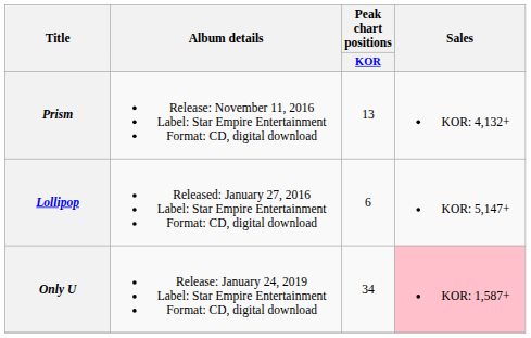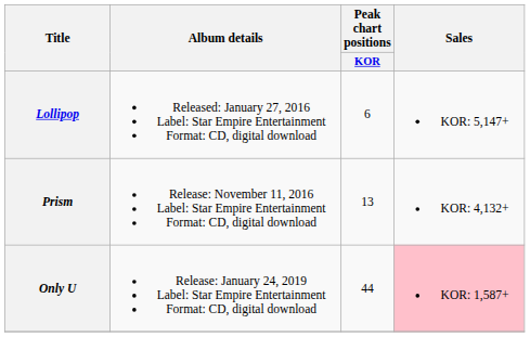 <table class="wikitable plainrowheaders" style="text-align:center;">
 <tr>
 <th rowspan="2" style="width:8em;">Title</th>
 <th rowspan="2" style="width:18em;">Album details</th>
 <th>Peak chart positions</th>
 <th rowspan="2" style="width:10em;">Sales</th>
 </tr>
 <tr>
 <th scope="col" style="width:2.5em;font-size:90%;"><a href='#'>KOR</a><br></th>
 </tr>
 <tr>
+<th scope="row"><em><a href='#'>Lollipop</a></em></th>
+<td><br><ul><li>Released: January 27, 2016</li><li>Label: Star Empire Entertainment</li><li>Format: CD, digital download</li></ul></td>
+<td>6</td>
+<td><br><ul><li>KOR: 5,147+</li></ul></td>
+</tr>
+<tr>
 <th scope="row"><em>Prism</em></th>
 <td><br><ul><li>Release: November 11, 2016</li><li>Label: Star Empire Entertainment</li><li>Format: CD, digital download</li></ul></td>
 <td>13</td>
 <td><br><ul><li>KOR: 4,132+</li></ul></td>
 </tr>
 <tr>
-<th scope="row"><em><a href='#'>Lollipop</a></em></th>
-<td><br><ul><li>Released: January 27, 2016</li><li>Label: Star Empire Entertainment</li><li>Format: CD, digital download</li></ul></td>
-<td>6</td>
-<td><br><ul><li>KOR: 5,147+</li></ul></td>
-</tr>
-<tr>
 <th scope="row"><em>Only U</em></th>
 <td><br><ul><li>Release: January 24, 2019</li><li>Label: Star Empire Entertainment</li><li>Format: CD, digital download</li></ul></td>
-<td>34</td>
+<td>44</td>
 <td style="background: pink;"><br><ul><li>KOR: 1,587+</li></ul></td>
 </tr>
 <tr>
 </tr>
 </table>
